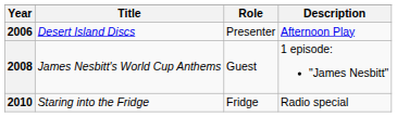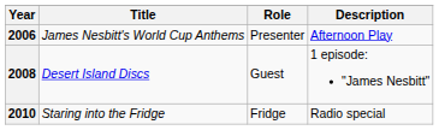 <table class="wikitable plainrowheaders sortable">
 <tr>
 </tr>
 <tr>
 <th scope=col>Year</th>
 <th scope=col>Title</th>
 <th scope=col>Role</th>
 <th scope=col class=unsortable>Description</th>
 </tr>
 <tr>
 <th scope=row>2006</th>
-<td><em><a href='#'>Desert Island Discs</a></em></td>
+<td><em>James Nesbitt's World Cup Anthems</em></td>
 <td>Presenter</td>
 <td><a href='#'>Afternoon Play</a></td>
 </tr>
 <tr>
 <th scope=row>2008</th>
-<td><em>James Nesbitt's World Cup Anthems</em></td>
+<td><em><a href='#'>Desert Island Discs</a></em></td>
 <td>Guest</td>
 <td>1 episode:<br><ul><li>"James Nesbitt"</li></ul></td>
 </tr>
 <tr>
 <th scope=row>2010</th>
 <td><em>Staring into the Fridge</em></td>
 <td>Fridge</td>
 <td>Radio special</td>
 </tr>
 </table>
